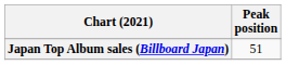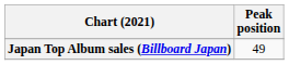 <table class="wikitable sortable plainrowheaders" style="text-align:center">
 <tr>
 <th scope="col">Chart (2021)</th>
 <th scope="col">Peak<br>position</th>
 </tr>
 <tr>
 </tr>
 <tr>
 </tr>
 <tr>
 </tr>
 <tr>
 </tr>
 <tr>
 </tr>
 <tr>
 </tr>
 <tr>
 </tr>
 <tr>
 </tr>
 <tr>
 </tr>
 <tr>
 </tr>
 <tr>
 </tr>
 <tr>
 </tr>
 <tr>
 </tr>
 <tr>
 <th scope="row">Japan Top Album sales (<em><a href='#'>Billboard Japan</a></em>)</th>
-<td>51</td>
+<td>49</td>
 </tr>
 <tr>
 </tr>
 <tr>
 </tr>
 <tr>
 </tr>
 <tr>
 </tr>
 <tr>
 </tr>
 <tr>
 </tr>
 <tr>
 </tr>
 <tr>
 </tr>
 </table>
